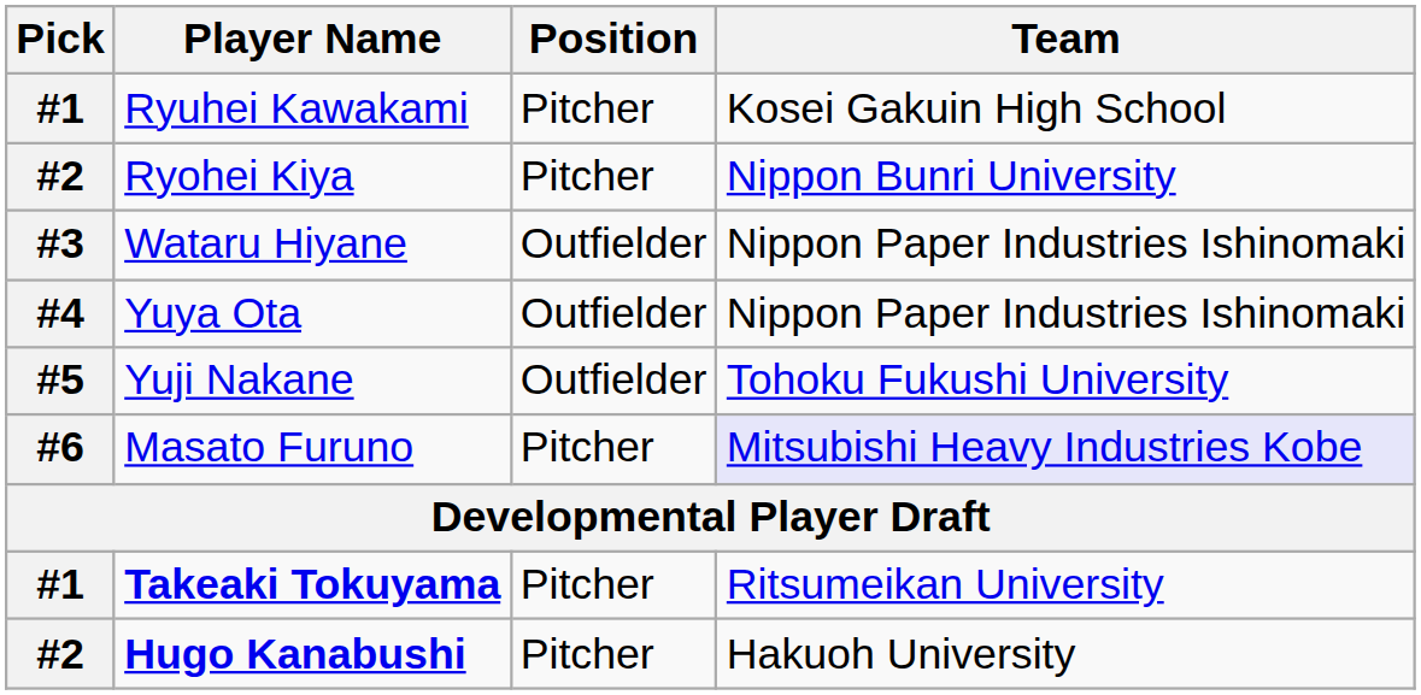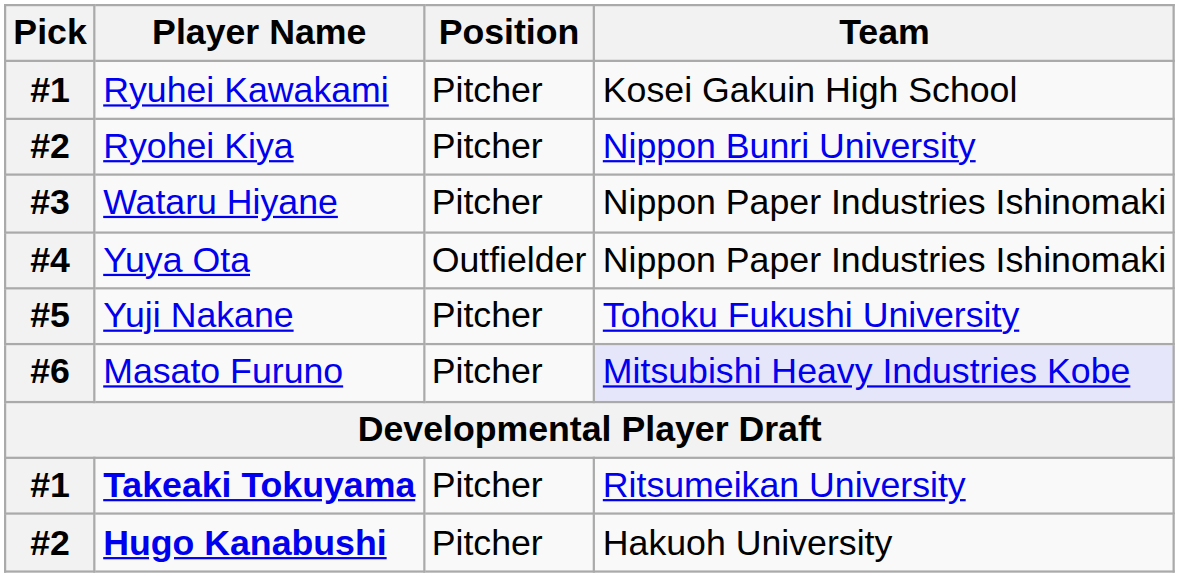 <table class="wikitable">
 <tr>
 <th>Pick</th>
 <th>Player Name</th>
 <th>Position</th>
 <th>Team</th>
 </tr>
 <tr>
 <th>#1</th>
 <td><a href='#'>Ryuhei Kawakami</a></td>
 <td>Pitcher</td>
 <td>Kosei Gakuin High School</td>
 </tr>
 <tr>
 <th>#2</th>
 <td><a href='#'>Ryohei Kiya</a></td>
 <td>Pitcher</td>
 <td><a href='#'>Nippon Bunri University</a></td>
 </tr>
 <tr>
 <th>#3</th>
 <td><a href='#'>Wataru Hiyane</a></td>
-<td>Outfielder</td>
+<td>Pitcher</td>
 <td>Nippon Paper Industries Ishinomaki</td>
 </tr>
 <tr>
 <th>#4</th>
 <td><a href='#'>Yuya Ota</a></td>
 <td>Outfielder</td>
 <td>Nippon Paper Industries Ishinomaki</td>
 </tr>
 <tr>
 <th>#5</th>
 <td><a href='#'>Yuji Nakane</a></td>
-<td>Outfielder</td>
+<td>Pitcher</td>
 <td><a href='#'>Tohoku Fukushi University</a></td>
 </tr>
 <tr>
 <th>#6</th>
 <td><a href='#'>Masato Furuno</a></td>
 <td>Pitcher</td>
 <td style="background: lavender;"><a href='#'>Mitsubishi Heavy Industries Kobe</a></td>
 </tr>
 <tr>
 <th colspan="5">Developmental Player Draft</th>
 </tr>
 <tr>
 <th>#1</th>
 <td><strong><a href='#'>Takeaki Tokuyama</a></strong></td>
 <td>Pitcher</td>
 <td><a href='#'>Ritsumeikan University</a></td>
 </tr>
 <tr>
 <th>#2</th>
 <td><strong><a href='#'>Hugo Kanabushi</a></strong></td>
 <td>Pitcher</td>
 <td>Hakuoh University</td>
 </tr>
 </table>
